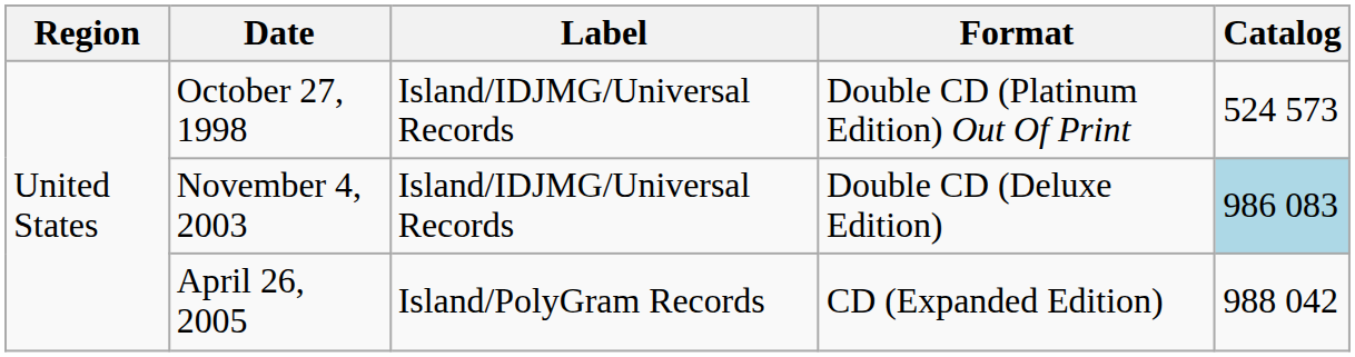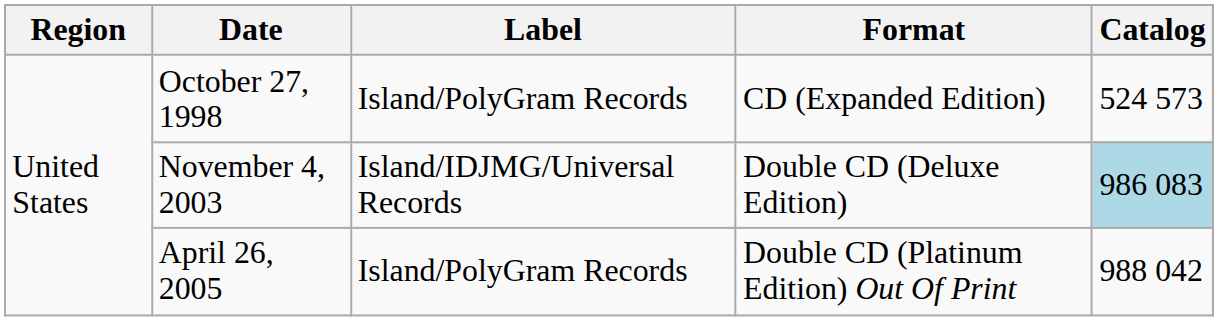 <table class="wikitable">
 <tr>
 <th>Region</th>
 <th>Date</th>
 <th>Label</th>
 <th>Format</th>
 <th>Catalog</th>
 </tr>
 <tr>
 <td rowspan="3">United States</td>
 <td>October 27, 1998</td>
-<td>Island/IDJMG/Universal Records</td>
-<td>Double CD (Platinum Edition) <em>Out Of Print</em></td>
+<td>Island/PolyGram Records</td>
+<td>CD (Expanded Edition)</td>
 <td>524 573</td>
 </tr>
 <tr>
 <td>November 4, 2003</td>
 <td>Island/IDJMG/Universal Records</td>
 <td>Double CD (Deluxe Edition)</td>
 <td style="background: lightblue;">986 083</td>
 </tr>
 <tr>
 <td>April 26, 2005</td>
 <td>Island/PolyGram Records</td>
-<td>CD (Expanded Edition)</td>
+<td>Double CD (Platinum Edition) <em>Out Of Print</em></td>
 <td>988 042</td>
 </tr>
 </table>
